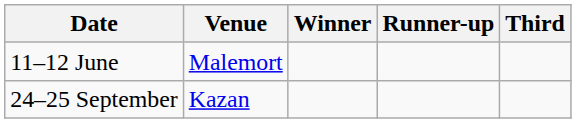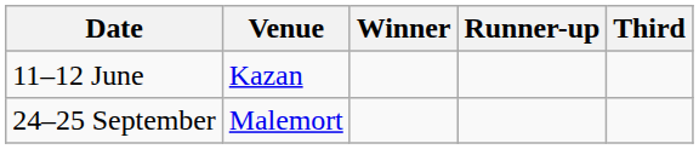 <table class="wikitable">
 <tr>
 <th>Date</th>
 <th>Venue</th>
 <th>Winner</th>
 <th>Runner-up</th>
 <th>Third</th>
 </tr>
 <tr>
 <td>11–12 June</td>
-<td> <a href='#'>Malemort</a></td>
+<td> <a href='#'>Kazan</a></td>
 <td></td>
 <td></td>
 <td></td>
 </tr>
 <tr>
 <td>24–25 September</td>
-<td> <a href='#'>Kazan</a></td>
+<td> <a href='#'>Malemort</a></td>
 <td></td>
 <td></td>
 <td></td>
 </tr>
 </table>
